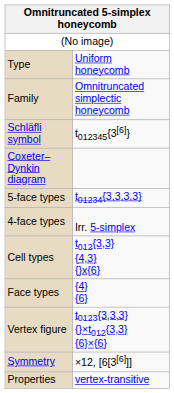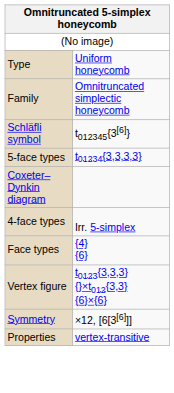 <table class="wikitable" align="right" style="margin-left:10px" width="250">
 <tr>
 <th bgcolor=#e7dcc3 colspan=2>Omnitruncated 5-simplex honeycomb</th>
 </tr>
 <tr>
 <td bgcolor=#ffffff align=center colspan=2>(No image)</td>
 </tr>
 <tr>
 <td bgcolor=#e7dcc3>Type</td>
 <td><a href='#'>Uniform honeycomb</a></td>
 </tr>
 <tr>
 <td bgcolor=#e7dcc3>Family</td>
 <td><a href='#'>Omnitruncated simplectic honeycomb</a></td>
 </tr>
 <tr>
 <td bgcolor=#e7dcc3><a href='#'>Schläfli symbol</a></td>
 <td>t<sub>012345</sub>{3<sup>[6]</sup>}</td>
 </tr>
 <tr>
+<td bgcolor=#e7dcc3>5-face types</td>
+<td><a href='#'>t<sub>01234</sub>{3,3,3,3}</a> </td>
+</tr>
+<tr>
 <td bgcolor=#e7dcc3><a href='#'>Coxeter–Dynkin diagram</a></td>
 <td></td>
 </tr>
 <tr>
-<td bgcolor=#e7dcc3>5-face types</td>
-<td><a href='#'>t<sub>01234</sub>{3,3,3,3}</a> </td>
-</tr>
-<tr>
 <td bgcolor=#e7dcc3>4-face types</td>
 <td><br>Irr. <a href='#'>5-simplex</a></td>
-</tr>
-<tr>
-<td bgcolor=#e7dcc3>Cell types</td>
-<td><a href='#'>t<sub>012</sub>{3,3}</a><br><a href='#'>{4,3}</a><br><a href='#'>{}x{6}</a></td>
 </tr>
 <tr>
 <td bgcolor=#e7dcc3>Face types</td>
 <td><a href='#'>{4}</a><br><a href='#'>{6}</a></td>
 </tr>
 <tr>
 <td bgcolor=#e7dcc3>Vertex figure</td>
 <td><a href='#'>t<sub>0123</sub>{3,3,3}</a><br><a href='#'>{}×t<sub>012</sub>{3,3}</a><br><a href='#'>{6}×{6}</a></td>
 </tr>
 <tr>
 <td bgcolor=#e7dcc3><a href='#'>Symmetry</a></td>
 <td>×12, [6[3<sup>[6]</sup>]]</td>
 </tr>
 <tr>
 <td bgcolor=#e7dcc3>Properties</td>
 <td><a href='#'>vertex-transitive</a></td>
 </tr>
 </table>
